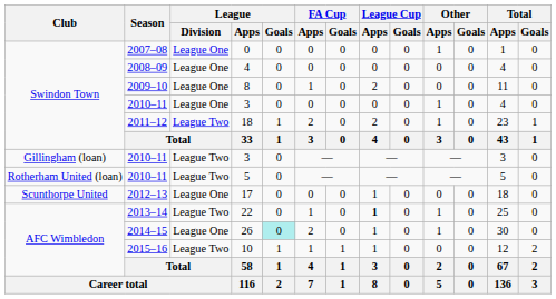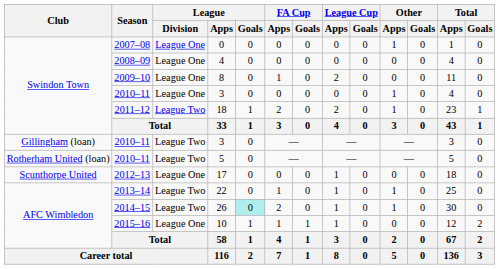 <table class="wikitable" style="text-align: center;">
 <tr>
 <th rowspan="2">Club</th>
 <th rowspan="2">Season</th>
 <th colspan="3">League</th>
 <th colspan="2"><a href='#'>FA Cup</a></th>
 <th colspan="2"><a href='#'>League Cup</a></th>
 <th colspan="2">Other</th>
 <th colspan="2">Total</th>
 </tr>
 <tr>
 <th>Division</th>
 <th>Apps</th>
 <th>Goals</th>
 <th>Apps</th>
 <th>Goals</th>
 <th>Apps</th>
 <th>Goals</th>
 <th>Apps</th>
 <th>Goals</th>
 <th>Apps</th>
 <th>Goals</th>
 </tr>
 <tr>
 <td rowspan="6"><a href='#'>Swindon Town</a></td>
 <td><a href='#'>2007–08</a></td>
 <td><a href='#'>League One</a></td>
 <td>0</td>
 <td>0</td>
 <td>0</td>
 <td>0</td>
 <td>0</td>
 <td>0</td>
 <td>1</td>
 <td>0</td>
 <td>1</td>
 <td>0</td>
 </tr>
 <tr>
 <td><a href='#'>2008–09</a></td>
 <td>League One</td>
 <td>4</td>
 <td>0</td>
 <td>0</td>
 <td>0</td>
 <td>0</td>
 <td>0</td>
 <td>0</td>
 <td>0</td>
 <td>4</td>
 <td>0</td>
 </tr>
 <tr>
 <td><a href='#'>2009–10</a></td>
 <td>League One</td>
 <td>8</td>
 <td>0</td>
 <td>1</td>
 <td>0</td>
 <td>2</td>
 <td>0</td>
 <td>0</td>
 <td>0</td>
 <td>11</td>
 <td>0</td>
 </tr>
 <tr>
 <td><a href='#'>2010–11</a></td>
 <td>League One</td>
 <td>3</td>
 <td>0</td>
 <td>0</td>
 <td>0</td>
 <td>0</td>
 <td>0</td>
 <td>1</td>
 <td>0</td>
 <td>4</td>
 <td>0</td>
 </tr>
 <tr>
 <td><a href='#'>2011–12</a></td>
 <td><a href='#'>League Two</a></td>
 <td>18</td>
 <td>1</td>
 <td>2</td>
 <td>0</td>
 <td>2</td>
 <td>0</td>
 <td>1</td>
 <td>0</td>
 <td>23</td>
 <td>1</td>
 </tr>
 <tr>
 <th colspan="2">Total</th>
 <th>33</th>
 <th>1</th>
 <th>3</th>
 <th>0</th>
 <th>4</th>
 <th>0</th>
 <th>3</th>
 <th>0</th>
 <th>43</th>
 <th>1</th>
 </tr>
 <tr>
 <td><a href='#'>Gillingham</a> (loan)</td>
 <td><a href='#'>2010–11</a></td>
 <td>League Two</td>
 <td>3</td>
 <td>0</td>
 <td colspan="2">—</td>
 <td colspan="2">—</td>
 <td colspan="2">—</td>
 <td>3</td>
 <td>0</td>
 </tr>
 <tr>
 <td><a href='#'>Rotherham United</a> (loan)</td>
 <td><a href='#'>2010–11</a></td>
 <td>League Two</td>
 <td>5</td>
 <td>0</td>
 <td colspan="2">—</td>
 <td colspan="2">—</td>
 <td colspan="2">—</td>
 <td>5</td>
 <td>0</td>
 </tr>
 <tr>
 <td><a href='#'>Scunthorpe United</a></td>
 <td><a href='#'>2012–13</a></td>
 <td>League One</td>
 <td>17</td>
 <td>0</td>
 <td>0</td>
 <td>0</td>
 <td>1</td>
 <td>0</td>
 <td>0</td>
 <td>0</td>
 <td>18</td>
 <td>0</td>
 </tr>
 <tr>
 <td rowspan="4"><a href='#'>AFC Wimbledon</a></td>
 <td><a href='#'>2013–14</a></td>
 <td>League Two</td>
 <td>22</td>
 <td>0</td>
 <td>1</td>
 <td>0</td>
-<td><strong>1</strong></td>
+<td>1</td>
 <td>0</td>
 <td>1</td>
 <td>0</td>
 <td>25</td>
 <td>0</td>
 </tr>
 <tr>
 <td><a href='#'>2014–15</a></td>
-<td>League One</td>
+<td>League Two</td>
 <td>26</td>
 <td style="background: paleturquoise;">0</td>
 <td>2</td>
 <td>0</td>
 <td>1</td>
 <td>0</td>
 <td>1</td>
 <td>0</td>
 <td>30</td>
 <td>0</td>
 </tr>
 <tr>
 <td><a href='#'>2015–16</a></td>
-<td>League Two</td>
+<td>League One</td>
 <td>10</td>
 <td>1</td>
 <td>1</td>
 <td>1</td>
 <td>1</td>
 <td>0</td>
 <td>0</td>
 <td>0</td>
 <td>12</td>
 <td>2</td>
 </tr>
 <tr>
 <th colspan="2">Total</th>
 <th>58</th>
 <th>1</th>
 <th>4</th>
 <th>1</th>
 <th>3</th>
 <th>0</th>
 <th>2</th>
 <th>0</th>
 <th>67</th>
 <th>2</th>
 </tr>
 <tr>
 <th colspan="3">Career total</th>
 <th>116</th>
 <th>2</th>
 <th>7</th>
 <th>1</th>
 <th>8</th>
 <th>0</th>
 <th>5</th>
 <th>0</th>
 <th>136</th>
 <th>3</th>
 </tr>
 </table>
